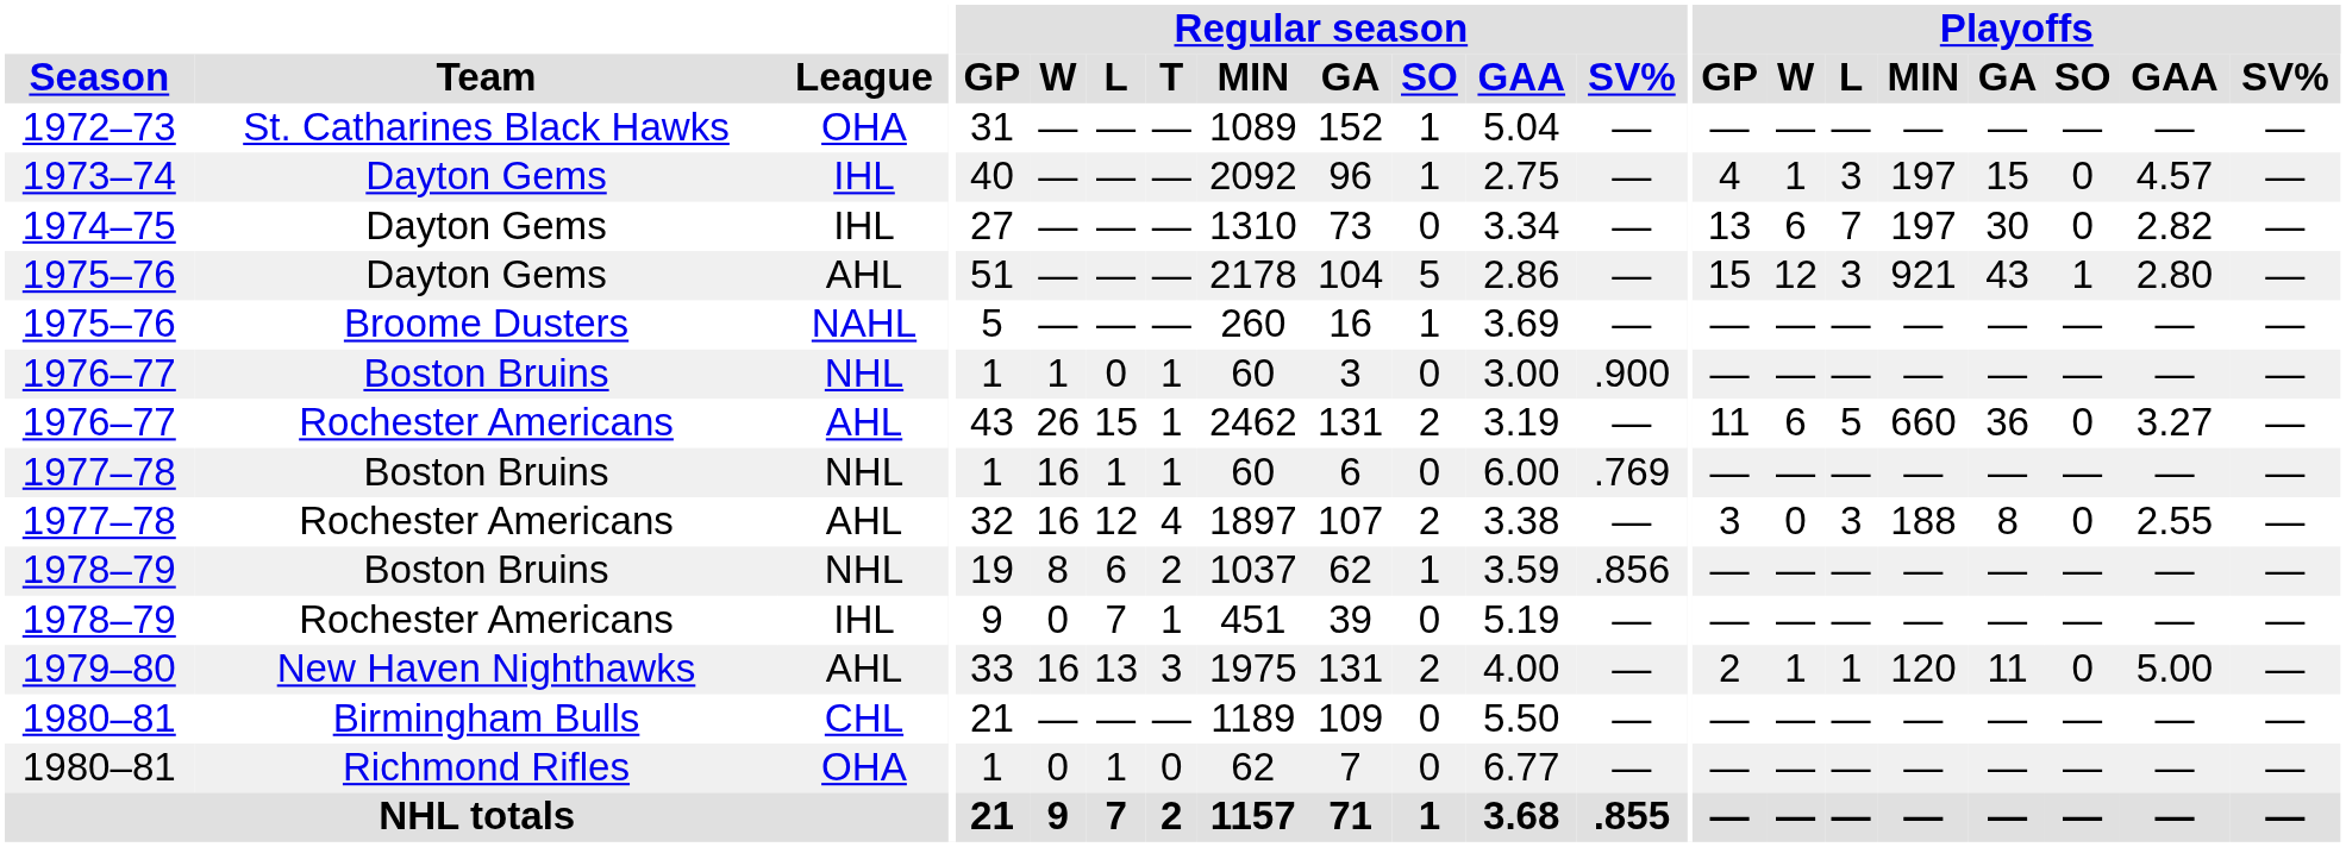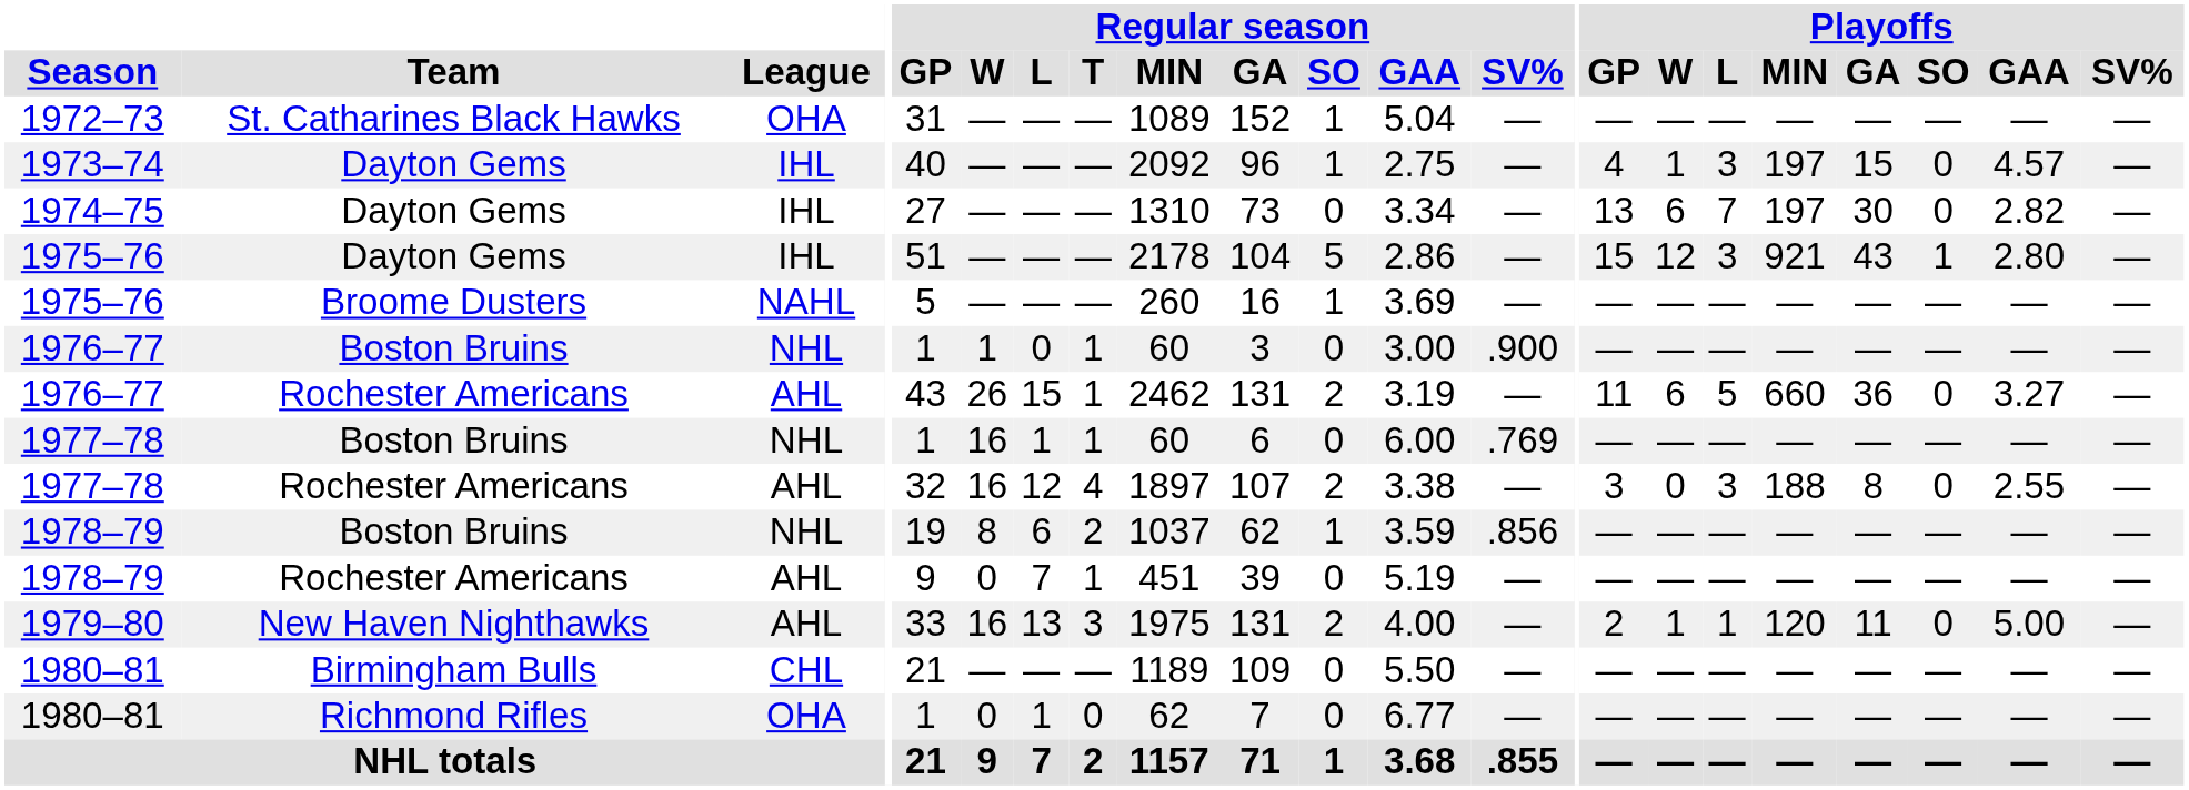 <table border="0" cellpadding="1" cellspacing="0" style="width:75%; text-align:center;">
 <tr bgcolor="#e0e0e0">
 <th colspan="3" bgcolor="#ffffff"></th>
 <th rowspan="99" bgcolor="#ffffff"></th>
 <th colspan="9" bgcolor="#e0e0e0"><a href='#'>Regular season</a></th>
 <th rowspan="99" bgcolor="#ffffff"></th>
 <th colspan="8" bgcolor="#e0e0e0"><a href='#'>Playoffs</a></th>
 </tr>
 <tr bgcolor="#e0e0e0">
 <th><a href='#'>Season</a></th>
 <th>Team</th>
 <th>League</th>
 <th>GP</th>
 <th>W</th>
 <th>L</th>
 <th>T</th>
 <th>MIN</th>
 <th>GA</th>
 <th><a href='#'>SO</a></th>
 <th><a href='#'>GAA</a></th>
 <th><a href='#'>SV%</a></th>
 <th>GP</th>
 <th>W</th>
 <th>L</th>
 <th>MIN</th>
 <th>GA</th>
 <th>SO</th>
 <th>GAA</th>
 <th>SV%</th>
 </tr>
 <tr>
 <td><a href='#'>1972–73</a></td>
 <td><a href='#'>St. Catharines Black Hawks</a></td>
 <td><a href='#'>OHA</a></td>
 <td>31</td>
 <td>—</td>
 <td>—</td>
 <td>—</td>
 <td>1089</td>
 <td>152</td>
 <td>1</td>
 <td>5.04</td>
 <td>—</td>
 <td>—</td>
 <td>—</td>
 <td>—</td>
 <td>—</td>
 <td>—</td>
 <td>—</td>
 <td>—</td>
 <td>—</td>
 </tr>
 <tr bgcolor="#f0f0f0">
 <td><a href='#'>1973–74</a></td>
 <td><a href='#'>Dayton Gems</a></td>
 <td><a href='#'>IHL</a></td>
 <td>40</td>
 <td>—</td>
 <td>—</td>
 <td>—</td>
 <td>2092</td>
 <td>96</td>
 <td>1</td>
 <td>2.75</td>
 <td>—</td>
 <td>4</td>
 <td>1</td>
 <td>3</td>
 <td>197</td>
 <td>15</td>
 <td>0</td>
 <td>4.57</td>
 <td>—</td>
 </tr>
 <tr>
 <td><a href='#'>1974–75</a></td>
 <td>Dayton Gems</td>
 <td>IHL</td>
 <td>27</td>
 <td>—</td>
 <td>—</td>
 <td>—</td>
 <td>1310</td>
 <td>73</td>
 <td>0</td>
 <td>3.34</td>
 <td>—</td>
 <td>13</td>
 <td>6</td>
 <td>7</td>
 <td>197</td>
 <td>30</td>
 <td>0</td>
 <td>2.82</td>
 <td>—</td>
 </tr>
 <tr bgcolor="#f0f0f0">
 <td><a href='#'>1975–76</a></td>
 <td>Dayton Gems</td>
-<td>AHL</td>
+<td>IHL</td>
 <td>51</td>
 <td>—</td>
 <td>—</td>
 <td>—</td>
 <td>2178</td>
 <td>104</td>
 <td>5</td>
 <td>2.86</td>
 <td>—</td>
 <td>15</td>
 <td>12</td>
 <td>3</td>
 <td>921</td>
 <td>43</td>
 <td>1</td>
 <td>2.80</td>
 <td>—</td>
 </tr>
 <tr>
 <td><a href='#'>1975–76</a></td>
 <td><a href='#'>Broome Dusters</a></td>
 <td><a href='#'>NAHL</a></td>
 <td>5</td>
 <td>—</td>
 <td>—</td>
 <td>—</td>
 <td>260</td>
 <td>16</td>
 <td>1</td>
 <td>3.69</td>
 <td>—</td>
 <td>—</td>
 <td>—</td>
 <td>—</td>
 <td>—</td>
 <td>—</td>
 <td>—</td>
 <td>—</td>
 <td>—</td>
 </tr>
 <tr bgcolor="#f0f0f0">
 <td><a href='#'>1976–77</a></td>
 <td><a href='#'>Boston Bruins</a></td>
 <td><a href='#'>NHL</a></td>
 <td>1</td>
 <td>1</td>
 <td>0</td>
 <td>1</td>
 <td>60</td>
 <td>3</td>
 <td>0</td>
 <td>3.00</td>
 <td>.900</td>
 <td>—</td>
 <td>—</td>
 <td>—</td>
 <td>—</td>
 <td>—</td>
 <td>—</td>
 <td>—</td>
 <td>—</td>
 </tr>
 <tr>
 <td><a href='#'>1976–77</a></td>
 <td><a href='#'>Rochester Americans</a></td>
 <td><a href='#'>AHL</a></td>
 <td>43</td>
 <td>26</td>
 <td>15</td>
 <td>1</td>
 <td>2462</td>
 <td>131</td>
 <td>2</td>
 <td>3.19</td>
 <td>—</td>
 <td>11</td>
 <td>6</td>
 <td>5</td>
 <td>660</td>
 <td>36</td>
 <td>0</td>
 <td>3.27</td>
 <td>—</td>
 </tr>
 <tr bgcolor="#f0f0f0">
 <td><a href='#'>1977–78</a></td>
 <td>Boston Bruins</td>
 <td>NHL</td>
 <td>1</td>
 <td>16</td>
 <td>1</td>
 <td>1</td>
 <td>60</td>
 <td>6</td>
 <td>0</td>
 <td>6.00</td>
 <td>.769</td>
 <td>—</td>
 <td>—</td>
 <td>—</td>
 <td>—</td>
 <td>—</td>
 <td>—</td>
 <td>—</td>
 <td>—</td>
 </tr>
 <tr>
 <td><a href='#'>1977–78</a></td>
 <td>Rochester Americans</td>
 <td>AHL</td>
 <td>32</td>
 <td>16</td>
 <td>12</td>
 <td>4</td>
 <td>1897</td>
 <td>107</td>
 <td>2</td>
 <td>3.38</td>
 <td>—</td>
 <td>3</td>
 <td>0</td>
 <td>3</td>
 <td>188</td>
 <td>8</td>
 <td>0</td>
 <td>2.55</td>
 <td>—</td>
 </tr>
 <tr bgcolor="#f0f0f0">
 <td><a href='#'>1978–79</a></td>
 <td>Boston Bruins</td>
 <td>NHL</td>
 <td>19</td>
 <td>8</td>
 <td>6</td>
 <td>2</td>
 <td>1037</td>
 <td>62</td>
 <td>1</td>
 <td>3.59</td>
 <td>.856</td>
 <td>—</td>
 <td>—</td>
 <td>—</td>
 <td>—</td>
 <td>—</td>
 <td>—</td>
 <td>—</td>
 <td>—</td>
 </tr>
 <tr>
 <td><a href='#'>1978–79</a></td>
 <td>Rochester Americans</td>
-<td>IHL</td>
+<td>AHL</td>
 <td>9</td>
 <td>0</td>
 <td>7</td>
 <td>1</td>
 <td>451</td>
 <td>39</td>
 <td>0</td>
 <td>5.19</td>
 <td>—</td>
 <td>—</td>
 <td>—</td>
 <td>—</td>
 <td>—</td>
 <td>—</td>
 <td>—</td>
 <td>—</td>
 <td>—</td>
 </tr>
 <tr bgcolor="#f0f0f0">
 <td><a href='#'>1979–80</a></td>
 <td><a href='#'>New Haven Nighthawks</a></td>
 <td>AHL</td>
 <td>33</td>
 <td>16</td>
 <td>13</td>
 <td>3</td>
 <td>1975</td>
 <td>131</td>
 <td>2</td>
 <td>4.00</td>
 <td>—</td>
 <td>2</td>
 <td>1</td>
 <td>1</td>
 <td>120</td>
 <td>11</td>
 <td>0</td>
 <td>5.00</td>
 <td>—</td>
 </tr>
 <tr>
 <td><a href='#'>1980–81</a></td>
 <td><a href='#'>Birmingham Bulls</a></td>
 <td><a href='#'>CHL</a></td>
 <td>21</td>
 <td>—</td>
 <td>—</td>
 <td>—</td>
 <td>1189</td>
 <td>109</td>
 <td>0</td>
 <td>5.50</td>
 <td>—</td>
 <td>—</td>
 <td>—</td>
 <td>—</td>
 <td>—</td>
 <td>—</td>
 <td>—</td>
 <td>—</td>
 <td>—</td>
 </tr>
 <tr bgcolor="#f0f0f0">
 <td>1980–81</td>
 <td><a href='#'>Richmond Rifles</a></td>
 <td><a href='#'>OHA</a></td>
 <td>1</td>
 <td>0</td>
 <td>1</td>
 <td>0</td>
 <td>62</td>
 <td>7</td>
 <td>0</td>
 <td>6.77</td>
 <td>—</td>
 <td>—</td>
 <td>—</td>
 <td>—</td>
 <td>—</td>
 <td>—</td>
 <td>—</td>
 <td>—</td>
 <td>—</td>
 </tr>
 <tr bgcolor="#e0e0e0">
 <th colspan=3>NHL totals</th>
 <th>21</th>
 <th>9</th>
 <th>7</th>
 <th>2</th>
 <th>1157</th>
 <th>71</th>
 <th>1</th>
 <th>3.68</th>
 <th>.855</th>
 <th>—</th>
 <th>—</th>
 <th>—</th>
 <th>—</th>
 <th>—</th>
 <th>—</th>
 <th>—</th>
 <th>—</th>
 </tr>
 </table>
